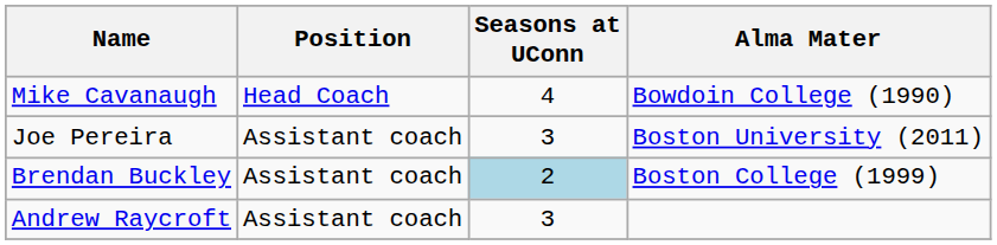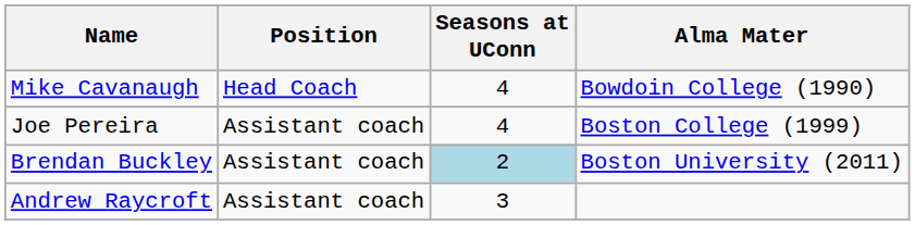 <table class="wikitable" border="1" style="font-size:90%;">
 <tr>
 <th>Name</th>
 <th>Position</th>
 <th>Seasons at<br>UConn</th>
 <th>Alma Mater</th>
 </tr>
 <tr>
 <td><a href='#'>Mike Cavanaugh</a></td>
 <td><a href='#'>Head Coach</a></td>
 <td align=center>4</td>
 <td><a href='#'>Bowdoin College</a> (1990)</td>
 </tr>
 <tr>
 <td>Joe Pereira</td>
 <td>Assistant coach</td>
-<td align=center>3</td>
-<td><a href='#'>Boston University</a> (2011)</td>
+<td align=center>4</td>
+<td><a href='#'>Boston College</a> (1999)</td>
 </tr>
 <tr>
 <td><a href='#'>Brendan Buckley</a></td>
 <td>Assistant coach</td>
 <td align=center style="background: lightblue;">2</td>
-<td><a href='#'>Boston College</a> (1999)</td>
+<td><a href='#'>Boston University</a> (2011)</td>
 </tr>
 <tr>
 <td><a href='#'>Andrew Raycroft</a></td>
 <td>Assistant coach</td>
 <td align=center>3</td>
 <td></td>
 </tr>
 </table>
